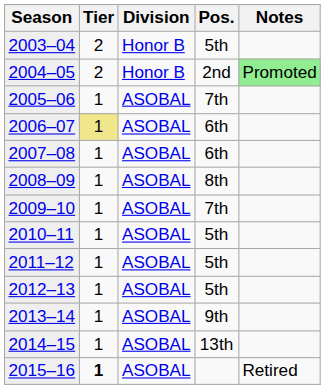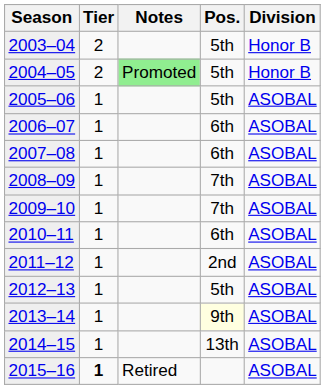 <table class="wikitable">
 <tr>
 <th>Season</th>
 <th>Tier</th>
+<th>Notes</th>
+<th>Pos.</th>
 <th>Division</th>
-<th>Pos.</th>
-<th>Notes</th>
 </tr>
 <tr>
 <td style="background:#efefef;"><a href='#'>2003–04</a></td>
 <td style="text-align:center;">2</td>
+<td></td>
+<td style="text-align:center;">5th</td>
 <td><a href='#'>Honor B</a></td>
-<td style="text-align:center;">5th</td>
-<td></td>
 </tr>
 <tr>
 <td style="background:#efefef;"><a href='#'>2004–05</a></td>
 <td style="text-align:center;">2</td>
+<td style="background:#90EE90">Promoted</td>
+<td style="text-align:center;">5th</td>
 <td><a href='#'>Honor B</a></td>
-<td style="text-align:center;">2nd</td>
-<td style="background:#90EE90">Promoted</td>
 </tr>
 <tr>
 <td style="background:#efefef;"><a href='#'>2005–06</a></td>
 <td style="text-align:center;">1</td>
+<td></td>
+<td style="text-align:center;">5th</td>
 <td><a href='#'>ASOBAL</a></td>
-<td style="text-align:center;">7th</td>
-<td></td>
 </tr>
 <tr>
 <td style="background:#efefef;"><a href='#'>2006–07</a></td>
-<td style="background: khaki; text-align:center;">1</td>
+<td style="text-align:center;">1</td>
+<td></td>
+<td style="text-align:center;">6th</td>
 <td><a href='#'>ASOBAL</a></td>
-<td style="text-align:center;">6th</td>
-<td></td>
 </tr>
 <tr>
 <td style="background:#efefef;"><a href='#'>2007–08</a></td>
 <td style="text-align:center;">1</td>
+<td></td>
+<td style="text-align:center;">6th</td>
 <td><a href='#'>ASOBAL</a></td>
-<td style="text-align:center;">6th</td>
-<td></td>
 </tr>
 <tr>
 <td style="background:#efefef;"><a href='#'>2008–09</a></td>
 <td style="text-align:center;">1</td>
+<td></td>
+<td style="text-align:center;">7th</td>
 <td><a href='#'>ASOBAL</a></td>
-<td style="text-align:center;">8th</td>
-<td></td>
 </tr>
 <tr>
 <td style="background:#efefef;"><a href='#'>2009–10</a></td>
 <td style="text-align:center;">1</td>
+<td></td>
+<td style="text-align:center;">7th</td>
 <td><a href='#'>ASOBAL</a></td>
-<td style="text-align:center;">7th</td>
-<td></td>
 </tr>
 <tr>
 <td style="background:#efefef;"><a href='#'>2010–11</a></td>
 <td style="text-align:center;">1</td>
+<td></td>
+<td style="text-align:center;">6th</td>
 <td><a href='#'>ASOBAL</a></td>
-<td style="text-align:center;">5th</td>
-<td></td>
 </tr>
 <tr>
 <td style="background:#efefef;"><a href='#'>2011–12</a></td>
 <td style="text-align:center;">1</td>
+<td></td>
+<td style="text-align:center;">2nd</td>
 <td><a href='#'>ASOBAL</a></td>
-<td style="text-align:center;">5th</td>
-<td></td>
 </tr>
 <tr>
 <td style="background:#efefef;"><a href='#'>2012–13</a></td>
 <td style="text-align:center;">1</td>
+<td></td>
+<td style="text-align:center;">5th</td>
 <td><a href='#'>ASOBAL</a></td>
-<td style="text-align:center;">5th</td>
-<td></td>
 </tr>
 <tr>
 <td style="background:#efefef;"><a href='#'>2013–14</a></td>
 <td style="text-align:center;">1</td>
+<td></td>
+<td style="background: lightyellow; text-align:center;">9th</td>
 <td><a href='#'>ASOBAL</a></td>
-<td style="text-align:center;">9th</td>
-<td></td>
 </tr>
 <tr>
 <td style="background:#efefef;"><a href='#'>2014–15</a></td>
 <td style="text-align:center;">1</td>
+<td></td>
+<td style="text-align:center;">13th</td>
 <td><a href='#'>ASOBAL</a></td>
-<td style="text-align:center;">13th</td>
-<td></td>
 </tr>
 <tr>
 <td style="background:#efefef;"><a href='#'>2015–16</a></td>
 <td style="text-align:center;"><strong>1</strong></td>
+<td>Retired</td>
+<td style="text-align:center;"></td>
 <td><a href='#'>ASOBAL</a></td>
-<td style="text-align:center;"></td>
-<td>Retired</td>
 </tr>
 </table>
